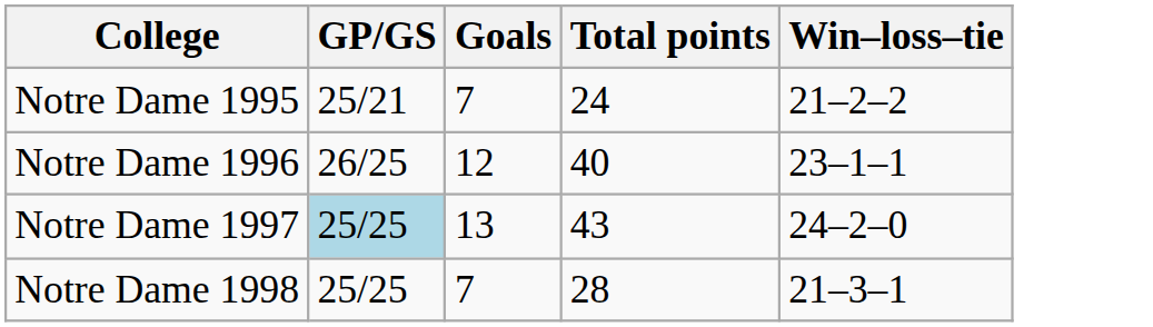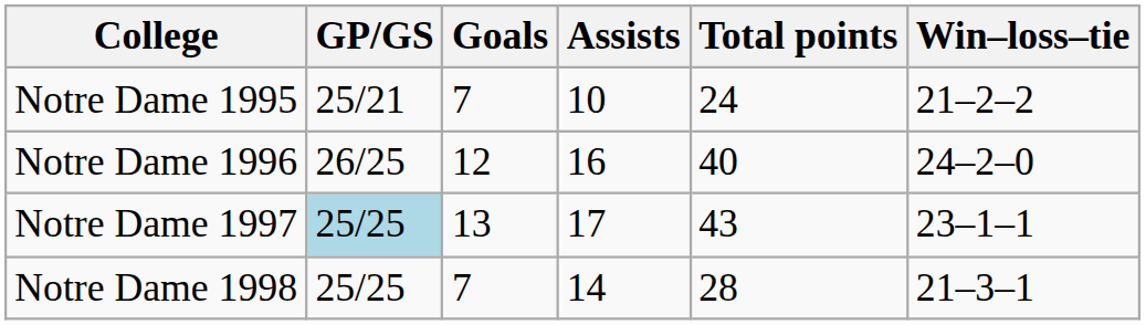 <table class="wikitable">
 <tr>
 <th>College</th>
 <th>GP/GS</th>
 <th>Goals</th>
+<th>Assists</th>
 <th>Total points</th>
 <th>Win–loss–tie</th>
 </tr>
 <tr>
 <td>Notre Dame 1995</td>
 <td>25/21</td>
 <td>7</td>
+<td>10</td>
 <td>24</td>
 <td>21–2–2</td>
 </tr>
 <tr>
 <td>Notre Dame 1996</td>
 <td>26/25</td>
 <td>12</td>
+<td>16</td>
 <td>40</td>
-<td>23–1–1</td>
+<td>24–2–0</td>
 </tr>
 <tr>
 <td>Notre Dame 1997</td>
 <td style="background: lightblue;">25/25</td>
 <td>13</td>
+<td>17</td>
 <td>43</td>
-<td>24–2–0</td>
+<td>23–1–1</td>
 </tr>
 <tr>
 <td>Notre Dame 1998</td>
 <td>25/25</td>
 <td>7</td>
+<td>14</td>
 <td>28</td>
 <td>21–3–1</td>
 </tr>
 </table>
